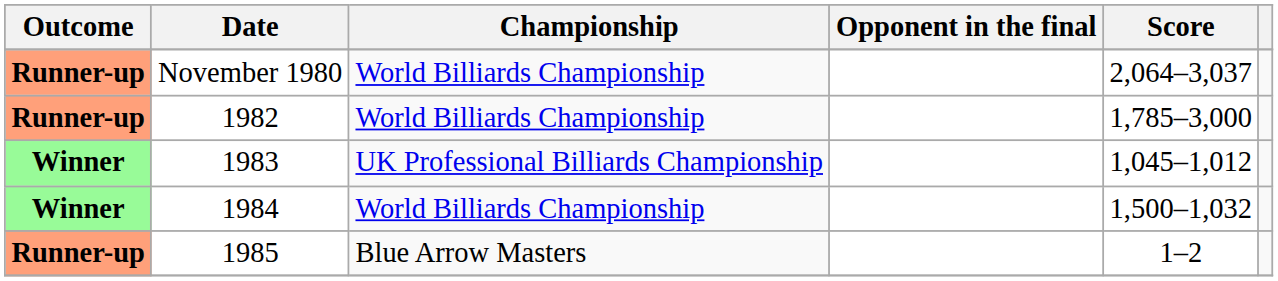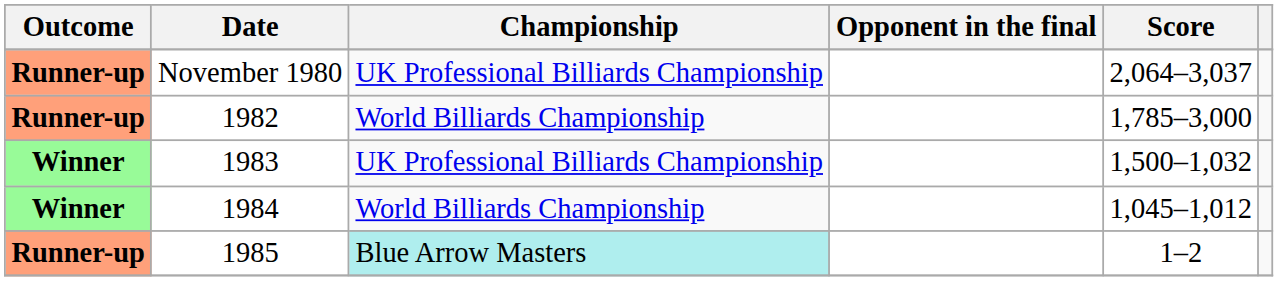 <table class="sortable wikitable plainrowheaders">
 <tr>
 <th scope="col">Outcome</th>
 <th scope="col">Date</th>
 <th scope="col">Championship</th>
 <th scope="col">Opponent in the final</th>
 <th scope="col" align="center">Score</th>
 <th scope="col"></th>
 </tr>
 <tr style="background:#e5d1cb;">
 </tr>
 <tr>
 <th scope="row" style="background:#ffa07a;">Runner-up</th>
 <td bgcolor="FFFFFF" style="text-align:center">November 1980</td>
-<td><a href='#'>World Billiards Championship</a></td>
+<td><a href='#'>UK Professional Billiards Championship</a></td>
 <td bgcolor="FFFFFF"></td>
 <td bgcolor="FFFFFF" style="text-align:center">2,064–3,037</td>
 <td></td>
 </tr>
 <tr>
 <th scope="row" style="background:#ffa07a;">Runner-up</th>
 <td bgcolor="FFFFFF" style="text-align:center">1982</td>
 <td><a href='#'>World Billiards Championship</a></td>
 <td bgcolor="FFFFFF"></td>
 <td bgcolor="FFFFFF" style="text-align:center">1,785–3,000</td>
 <td></td>
 </tr>
 <tr>
 <th scope="row" style="background:#98FB98">Winner</th>
 <td bgcolor="FFFFFF" style="text-align:center">1983</td>
 <td><a href='#'>UK Professional Billiards Championship</a></td>
 <td bgcolor="FFFFFF"></td>
-<td bgcolor="FFFFFF" style="text-align:center">1,045–1,012</td>
+<td bgcolor="FFFFFF" style="text-align:center">1,500–1,032</td>
 <td></td>
 </tr>
 <tr>
 <th scope="row" style="background:#98FB98">Winner</th>
 <td bgcolor="FFFFFF" style="text-align:center">1984</td>
 <td><a href='#'>World Billiards Championship</a></td>
 <td bgcolor="FFFFFF"></td>
-<td bgcolor="FFFFFF" style="text-align:center">1,500–1,032</td>
+<td bgcolor="FFFFFF" style="text-align:center">1,045–1,012</td>
 <td></td>
 </tr>
 <tr>
 <th scope="row" style="background:#ffa07a;">Runner-up</th>
 <td bgcolor="FFFFFF" style="text-align:center">1985</td>
-<td>Blue Arrow Masters</td>
+<td style="background: paleturquoise;">Blue Arrow Masters</td>
 <td bgcolor="FFFFFF"></td>
 <td bgcolor="FFFFFF" style="text-align:center">1–2</td>
 <td></td>
 </tr>
 <tr>
 </tr>
 </table>
